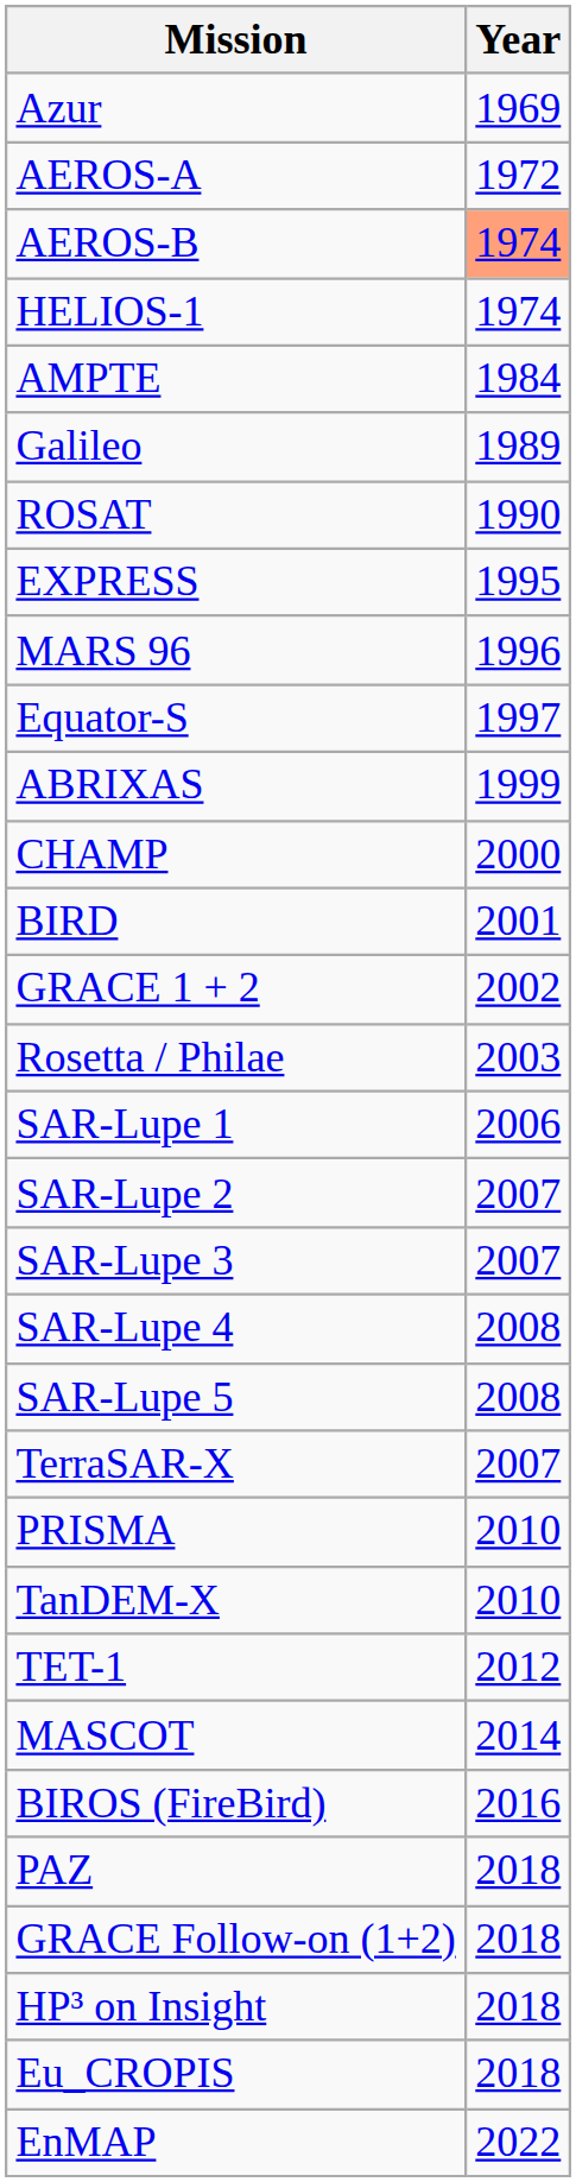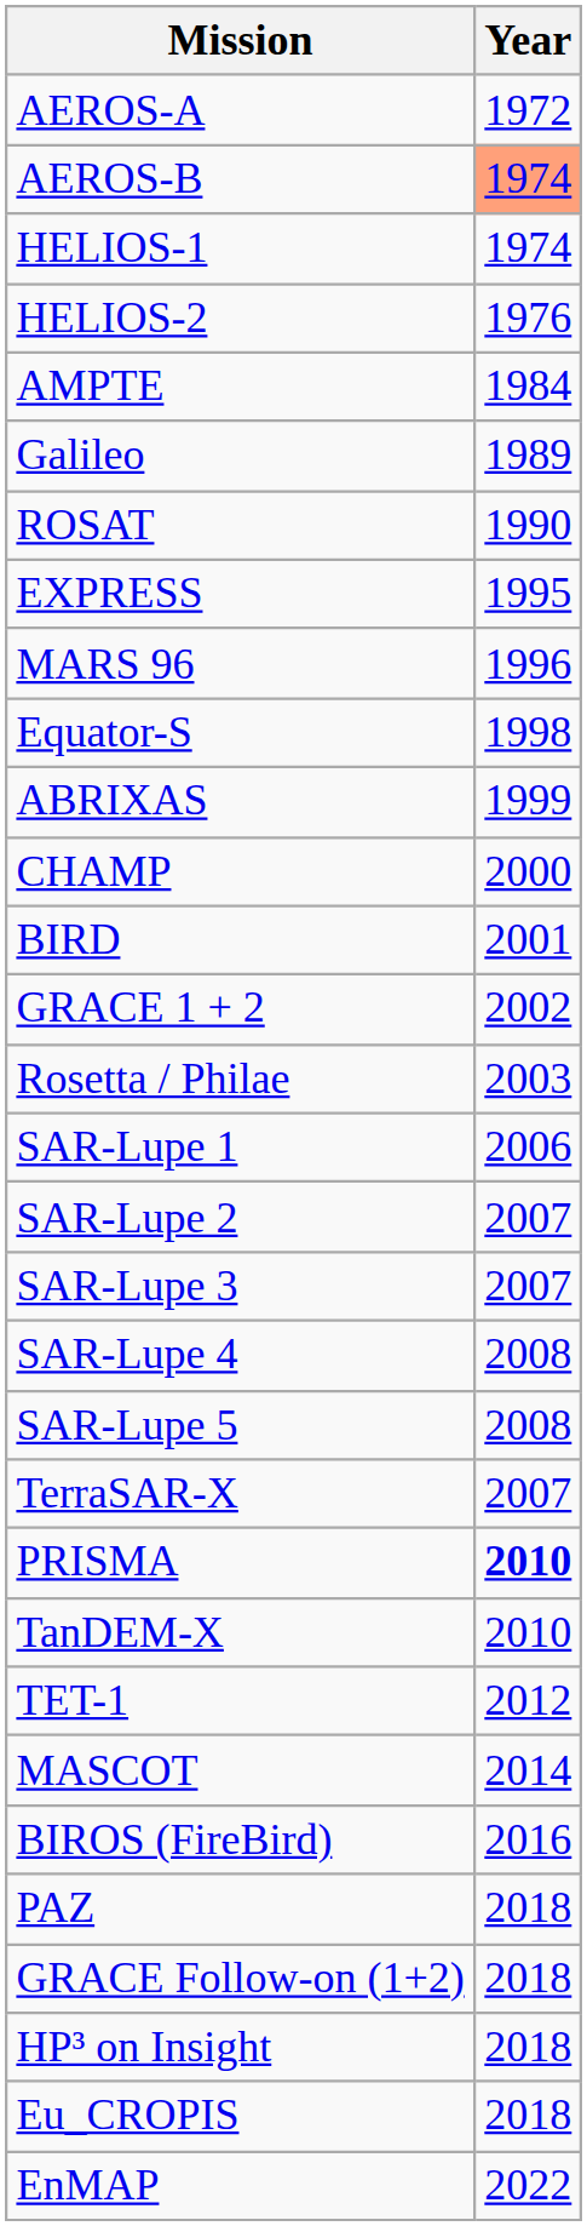 <table class=wikitable>
 <tr>
 <th>Mission</th>
 <th>Year</th>
-</tr>
-<tr>
-<td><a href='#'>Azur</a></td>
-<td><a href='#'>1969</a></td>
 </tr>
 <tr>
 <td><a href='#'>AEROS-A</a></td>
 <td><a href='#'>1972</a></td>
 </tr>
 <tr>
 <td><a href='#'>AEROS-B</a></td>
 <td style="background: lightsalmon;"><a href='#'>1974</a></td>
 </tr>
 <tr>
 <td><a href='#'>HELIOS-1</a></td>
 <td><a href='#'>1974</a></td>
+</tr>
+<tr>
+<td><a href='#'>HELIOS-2</a></td>
+<td><a href='#'>1976</a></td>
 </tr>
 <tr>
 <td><a href='#'>AMPTE </a></td>
 <td><a href='#'>1984</a></td>
 </tr>
 <tr>
 <td><a href='#'>Galileo</a></td>
 <td><a href='#'>1989</a></td>
 </tr>
 <tr>
 <td><a href='#'>ROSAT </a></td>
 <td><a href='#'>1990</a></td>
 </tr>
 <tr>
 <td><a href='#'>EXPRESS</a></td>
 <td><a href='#'>1995</a></td>
 </tr>
 <tr>
 <td><a href='#'>MARS 96 </a></td>
 <td><a href='#'>1996</a></td>
 </tr>
 <tr>
 <td><a href='#'>Equator-S </a></td>
-<td><a href='#'>1997</a></td>
+<td><a href='#'>1998</a></td>
 </tr>
 <tr>
 <td><a href='#'>ABRIXAS </a></td>
 <td><a href='#'>1999</a></td>
 </tr>
 <tr>
 <td><a href='#'>CHAMP</a></td>
 <td><a href='#'>2000</a></td>
 </tr>
 <tr>
 <td><a href='#'>BIRD</a></td>
 <td><a href='#'>2001</a></td>
 </tr>
 <tr>
 <td><a href='#'>GRACE 1 + 2</a></td>
 <td><a href='#'>2002</a></td>
 </tr>
 <tr>
 <td><a href='#'>Rosetta / Philae</a></td>
 <td><a href='#'>2003</a></td>
 </tr>
 <tr>
 <td><a href='#'>SAR-Lupe 1</a></td>
 <td><a href='#'>2006</a></td>
 </tr>
 <tr>
 <td><a href='#'>SAR-Lupe 2</a></td>
 <td><a href='#'>2007</a></td>
 </tr>
 <tr>
 <td><a href='#'>SAR-Lupe 3</a></td>
 <td><a href='#'>2007</a></td>
 </tr>
 <tr>
 <td><a href='#'>SAR-Lupe 4</a></td>
 <td><a href='#'>2008</a></td>
 </tr>
 <tr>
 <td><a href='#'>SAR-Lupe 5</a></td>
 <td><a href='#'>2008</a></td>
 </tr>
 <tr>
 <td><a href='#'>TerraSAR-X</a></td>
 <td><a href='#'>2007</a></td>
 </tr>
 <tr>
 <td><a href='#'>PRISMA</a></td>
-<td><a href='#'>2010</a></td>
+<td><strong><a href='#'>2010</a></strong></td>
 </tr>
 <tr>
 <td><a href='#'>TanDEM-X</a></td>
 <td><a href='#'>2010</a></td>
 </tr>
 <tr>
 <td><a href='#'>TET-1</a></td>
 <td><a href='#'>2012</a></td>
 </tr>
 <tr>
 <td><a href='#'>MASCOT</a></td>
 <td><a href='#'>2014</a></td>
 </tr>
 <tr>
 <td><a href='#'>BIROS (FireBird)</a></td>
 <td><a href='#'>2016</a></td>
 </tr>
 <tr>
 <td><a href='#'>PAZ</a></td>
 <td><a href='#'>2018</a></td>
 </tr>
 <tr>
 <td><a href='#'>GRACE Follow-on (1+2)</a></td>
 <td><a href='#'>2018</a></td>
 </tr>
 <tr>
 <td><a href='#'>HP³ on Insight</a></td>
 <td><a href='#'>2018</a></td>
 </tr>
 <tr>
 <td><a href='#'>Eu_CROPIS</a></td>
 <td><a href='#'>2018</a></td>
 </tr>
 <tr>
 <td><a href='#'>EnMAP</a></td>
 <td><a href='#'>2022</a></td>
 </tr>
 </table>
